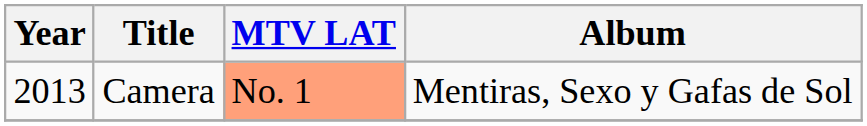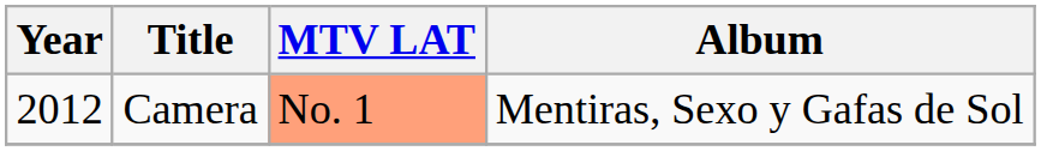 <table class="wikitable">
 <tr>
 <th>Year</th>
 <th>Title</th>
 <th><a href='#'>MTV LAT</a></th>
 <th>Album</th>
 </tr>
 <tr>
-<td>2013</td>
+<td>2012</td>
 <td>Camera</td>
 <td style="background: lightsalmon;">No. 1</td>
 <td>Mentiras, Sexo y Gafas de Sol</td>
 </tr>
 <tr>
 </tr>
 </table>
